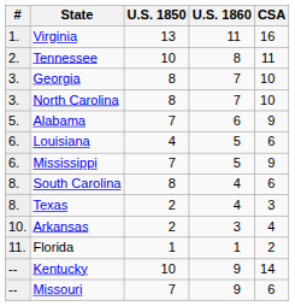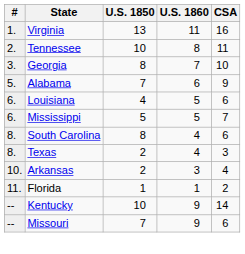 <table class="wikitable" style="margin:auto;">
 <tr>
 <th>#</th>
 <th>State</th>
 <th>U.S. 1850</th>
 <th>U.S. 1860</th>
 <th>CSA</th>
 </tr>
 <tr>
 <td style="background: #efefef;">1.</td>
 <td><a href='#'>Virginia</a></td>
 <td style="text-align: right; padding-right: 1em;">13</td>
 <td style="text-align: right; padding-right: 1em;">11</td>
 <td style="text-align: right; padding-right: 1em;">16</td>
 </tr>
 <tr>
 <td style="background: #efefef;">2.</td>
 <td><a href='#'>Tennessee</a></td>
 <td style="text-align: right; padding-right: 1em;">10</td>
 <td style="text-align: right; padding-right: 1em;">8</td>
 <td style="text-align: right; padding-right: 1em;">11</td>
 </tr>
 <tr>
 <td style="background: #efefef;">3.</td>
 <td><a href='#'>Georgia</a></td>
 <td style="text-align: right; padding-right: 1em;">8</td>
 <td style="text-align: right; padding-right: 1em;">7</td>
 <td style="text-align: right; padding-right: 1em;">10</td>
 </tr>
 <tr>
-<td style="background: #efefef;">3.</td>
-<td><a href='#'>North Carolina</a></td>
-<td style="text-align: right; padding-right: 1em;">8</td>
-<td style="text-align: right; padding-right: 1em;">7</td>
-<td style="text-align: right; padding-right: 1em;">10</td>
-</tr>
-<tr>
 <td style="background: #efefef;">5.</td>
 <td><a href='#'>Alabama</a></td>
 <td style="text-align: right; padding-right: 1em;">7</td>
 <td style="text-align: right; padding-right: 1em;">6</td>
 <td style="text-align: right; padding-right: 1em;">9</td>
 </tr>
 <tr>
 <td style="background: #efefef;">6.</td>
 <td><a href='#'>Louisiana</a></td>
 <td style="text-align: right; padding-right: 1em;">4</td>
 <td style="text-align: right; padding-right: 1em;">5</td>
 <td style="text-align: right; padding-right: 1em;">6</td>
 </tr>
 <tr>
 <td style="background: #efefef;">6.</td>
 <td><a href='#'>Mississippi</a></td>
+<td style="text-align: right; padding-right: 1em;">5</td>
+<td style="text-align: right; padding-right: 1em;">5</td>
 <td style="text-align: right; padding-right: 1em;">7</td>
-<td style="text-align: right; padding-right: 1em;">5</td>
-<td style="text-align: right; padding-right: 1em;">9</td>
 </tr>
 <tr>
 <td style="background: #efefef;">8.</td>
 <td><a href='#'>South Carolina</a></td>
 <td style="text-align: right; padding-right: 1em;">8</td>
 <td style="text-align: right; padding-right: 1em;">4</td>
 <td style="text-align: right; padding-right: 1em;">6</td>
 </tr>
 <tr>
 <td style="background: #efefef;">8.</td>
 <td><a href='#'>Texas</a></td>
 <td style="text-align: right; padding-right: 1em;">2</td>
 <td style="text-align: right; padding-right: 1em;">4</td>
 <td style="text-align: right; padding-right: 1em;">3</td>
 </tr>
 <tr>
 <td style="background: #efefef;">10.</td>
 <td><a href='#'>Arkansas</a></td>
 <td style="text-align: right; padding-right: 1em;">2</td>
 <td style="text-align: right; padding-right: 1em;">3</td>
 <td style="text-align: right; padding-right: 1em;">4</td>
 </tr>
 <tr>
 <td style="background: #efefef;">11.</td>
 <td>Florida</td>
 <td style="text-align: right; padding-right: 1em;">1</td>
 <td style="text-align: right; padding-right: 1em;">1</td>
 <td style="text-align: right; padding-right: 1em;">2</td>
 </tr>
 <tr>
 <td style="background: #efefef;">--</td>
 <td><a href='#'>Kentucky</a></td>
 <td style="text-align: right; padding-right: 1em;">10</td>
 <td style="text-align: right; padding-right: 1em;">9</td>
 <td style="text-align: right; padding-right: 1em;">14</td>
 </tr>
 <tr>
 <td style="background: #efefef;">--</td>
 <td><a href='#'>Missouri</a></td>
 <td style="text-align: right; padding-right: 1em;">7</td>
 <td style="text-align: right; padding-right: 1em;">9</td>
 <td style="text-align: right; padding-right: 1em;">6</td>
 </tr>
 </table>
